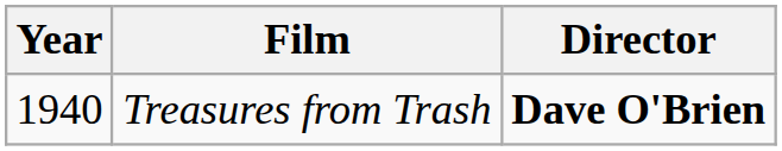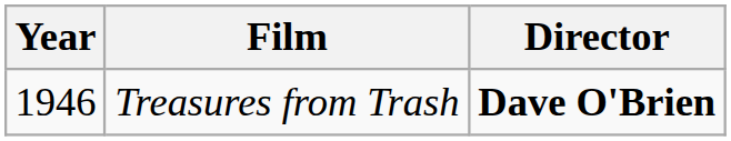 <table class="wikitable">
 <tr>
 <th>Year</th>
 <th>Film</th>
 <th>Director</th>
 </tr>
 <tr>
-<td>1940</td>
+<td>1946</td>
 <td><em>Treasures from Trash</em></td>
 <td><strong>Dave O'Brien</strong></td>
 </tr>
 </table>
